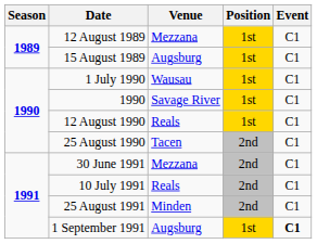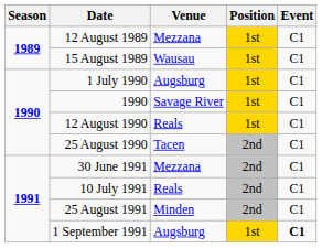 <table class="wikitable" style="text-align:center; font-size:95%;">
 <tr>
 <th>Season</th>
 <th>Date</th>
 <th>Venue</th>
 <th>Position</th>
 <th>Event</th>
 </tr>
 <tr>
 <td rowspan=2><strong><a href='#'>1989</a></strong></td>
 <td align=right>12 August 1989</td>
 <td align=left><a href='#'>Mezzana</a></td>
 <td bgcolor=gold>1st</td>
 <td>C1</td>
 </tr>
 <tr>
 <td align=right>15 August 1989</td>
-<td align=left><a href='#'>Augsburg</a></td>
+<td align=left><a href='#'>Wausau</a></td>
 <td bgcolor=gold>1st</td>
 <td>C1</td>
 </tr>
 <tr>
 <td rowspan=4><strong><a href='#'>1990</a></strong></td>
 <td align=right>1 July 1990</td>
-<td align=left><a href='#'>Wausau</a></td>
+<td align=left><a href='#'>Augsburg</a></td>
 <td bgcolor=gold>1st</td>
 <td>C1</td>
 </tr>
 <tr>
 <td align=right>1990</td>
 <td align=left><a href='#'>Savage River</a></td>
 <td bgcolor=gold>1st</td>
 <td>C1</td>
 </tr>
 <tr>
 <td align=right>12 August 1990</td>
 <td align=left><a href='#'>Reals</a></td>
 <td bgcolor=gold>1st</td>
 <td>C1</td>
 </tr>
 <tr>
 <td align=right>25 August 1990</td>
 <td align=left><a href='#'>Tacen</a></td>
 <td bgcolor=silver>2nd</td>
 <td>C1</td>
 </tr>
 <tr>
 <td rowspan=4><strong><a href='#'>1991</a></strong></td>
 <td align=right>30 June 1991</td>
 <td align=left><a href='#'>Mezzana</a></td>
 <td bgcolor=silver>2nd</td>
 <td>C1</td>
 </tr>
 <tr>
 <td align=right>10 July 1991</td>
 <td align=left><a href='#'>Reals</a></td>
 <td bgcolor=silver>2nd</td>
 <td>C1</td>
 </tr>
 <tr>
 <td align=right>25 August 1991</td>
 <td align=left><a href='#'>Minden</a></td>
 <td bgcolor=silver>2nd</td>
 <td>C1</td>
 </tr>
 <tr>
 <td align=right>1 September 1991</td>
 <td align=left><a href='#'>Augsburg</a></td>
 <td bgcolor=gold>1st</td>
 <td><strong>C1</strong></td>
 </tr>
 </table>
